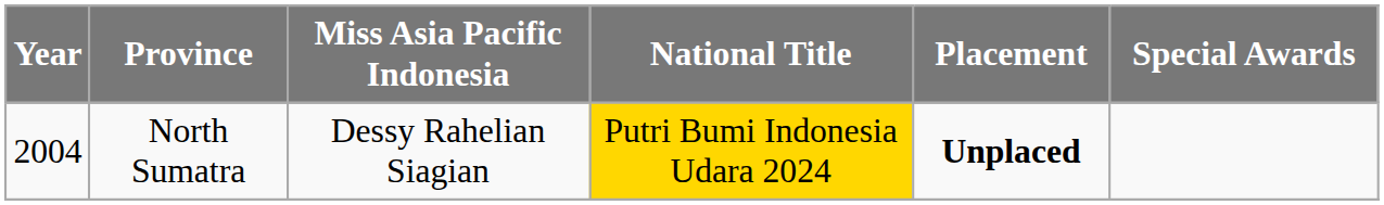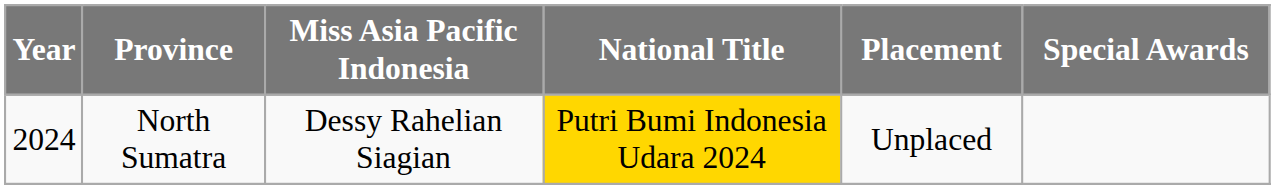 <table class="wikitable sortable" style="font-size: 95%; text-align:center">
 <tr>
 <th width="30" style="background-color:#787878;color:#FFFFFF;">Year</th>
 <th width="150" style="background-color:#787878;color:#FFFFFF;">Province</th>
 <th width="320" style="background-color:#787878;color:#FFFFFF;">Miss Asia Pacific Indonesia</th>
 <th width="370" style="background-color:#787878;color:#FFFFFF;">National Title</th>
 <th width="120" style="background-color:#787878;color:#FFFFFF;">Placement</th>
 <th width="300" style="background-color:#787878;color:#FFFFFF;">Special Awards</th>
 </tr>
 <tr>
-<td>2004</td>
+<td>2024</td>
 <td>North Sumatra</td>
 <td>Dessy Rahelian Siagian</td>
 <td style="background: gold;">Putri Bumi Indonesia Udara 2024</td>
-<td><strong>Unplaced</strong></td>
+<td>Unplaced</td>
 <td align="left"></td>
 </tr>
 <tr>
 </tr>
 </table>
